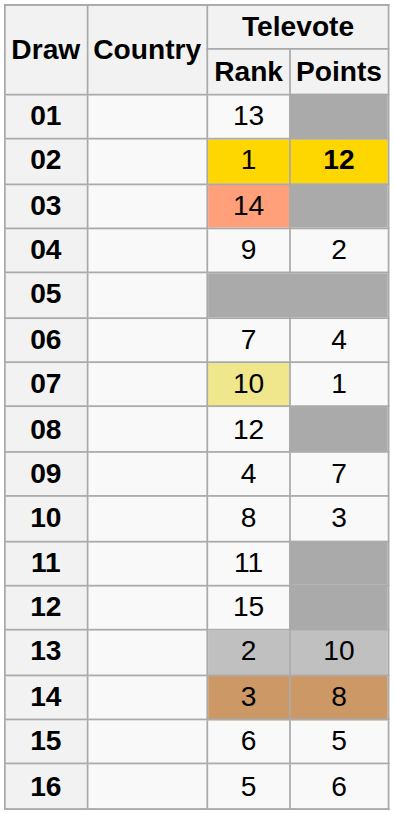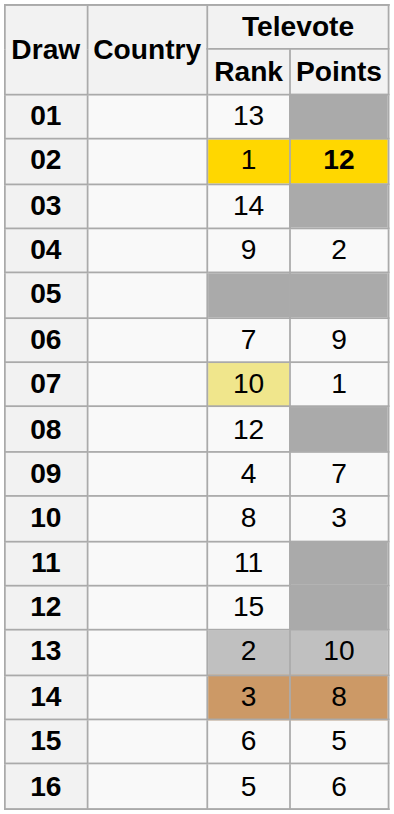 <table class="sortable wikitable collapsible plainrowheaders" style="text-align:center;">
 <tr>
 </tr>
 <tr>
 <th scope="col" rowspan="2">Draw</th>
 <th scope="col" rowspan="2">Country</th>
 <th scope="col" colspan="2">Televote</th>
 </tr>
 <tr>
 <th scope="col">Rank</th>
 <th scope="col">Points</th>
 </tr>
 <tr>
 <th scope="row" style="text-align:center;">01</th>
 <td style="text-align:left;"></td>
 <td>13</td>
 <td style="background:#AAAAAA;"></td>
 </tr>
 <tr>
 <th scope="row" style="text-align:center;">02</th>
 <td style="text-align:left;"></td>
 <td style="background:gold;">1</td>
 <td style="background:gold;"><strong>12</strong></td>
 </tr>
 <tr>
 <th scope="row" style="text-align:center;">03</th>
 <td style="text-align:left;"></td>
-<td style="background: lightsalmon;">14</td>
+<td>14</td>
 <td style="background:#AAAAAA;"></td>
 </tr>
 <tr>
 <th scope="row" style="text-align:center;">04</th>
 <td style="text-align:left;"></td>
 <td>9</td>
 <td>2</td>
 </tr>
 <tr class=sortbottom>
 <th scope="row" style="text-align:center;">05</th>
 <td style="text-align:left;"></td>
 <td style="background:#AAAAAA;"></td>
 <td style="background:#AAAAAA;"></td>
 </tr>
 <tr>
 <th scope="row" style="text-align:center;">06</th>
 <td style="text-align:left;"></td>
 <td>7</td>
-<td>4</td>
+<td>9</td>
 </tr>
 <tr>
 <th scope="row" style="text-align:center;">07</th>
 <td style="text-align:left;"></td>
 <td style="background: khaki;">10</td>
 <td>1</td>
 </tr>
 <tr>
 <th scope="row" style="text-align:center;">08</th>
 <td style="text-align:left;"></td>
 <td>12</td>
 <td style="background:#AAAAAA;"></td>
 </tr>
 <tr>
 <th scope="row" style="text-align:center;">09</th>
 <td style="text-align:left;"></td>
 <td>4</td>
 <td>7</td>
 </tr>
 <tr>
 <th scope="row" style="text-align:center;">10</th>
 <td style="text-align:left;"></td>
 <td>8</td>
 <td>3</td>
 </tr>
 <tr>
 <th scope="row" style="text-align:center;">11</th>
 <td style="text-align:left;"></td>
 <td>11</td>
 <td style="background:#AAAAAA;"></td>
 </tr>
 <tr>
 <th scope="row" style="text-align:center;">12</th>
 <td style="text-align:left;"></td>
 <td>15</td>
 <td style="background:#AAAAAA;"></td>
 </tr>
 <tr>
 <th scope="row" style="text-align:center;">13</th>
 <td style="text-align:left;"></td>
 <td style="background:silver;">2</td>
 <td style="background:silver;">10</td>
 </tr>
 <tr>
 <th scope="row" style="text-align:center;">14</th>
 <td style="text-align:left;"></td>
 <td style="background:#CC9966;">3</td>
 <td style="background:#CC9966;">8</td>
 </tr>
 <tr>
 <th scope="row" style="text-align:center;">15</th>
 <td style="text-align:left;"></td>
 <td>6</td>
 <td>5</td>
 </tr>
 <tr>
 <th scope="row" style="text-align:center;">16</th>
 <td style="text-align:left;"></td>
 <td>5</td>
 <td>6</td>
 </tr>
 <tr>
 </tr>
 </table>
